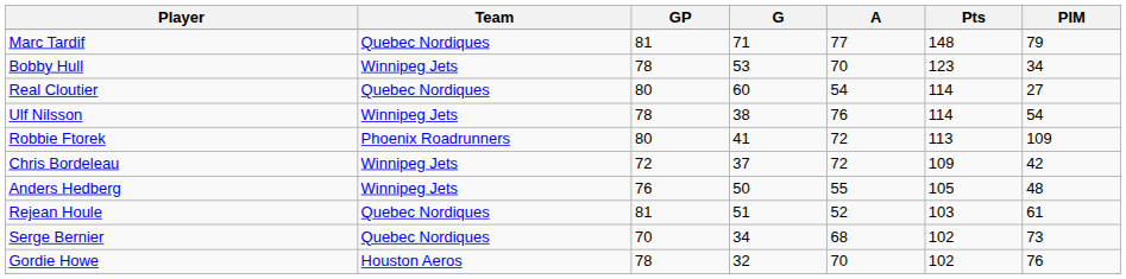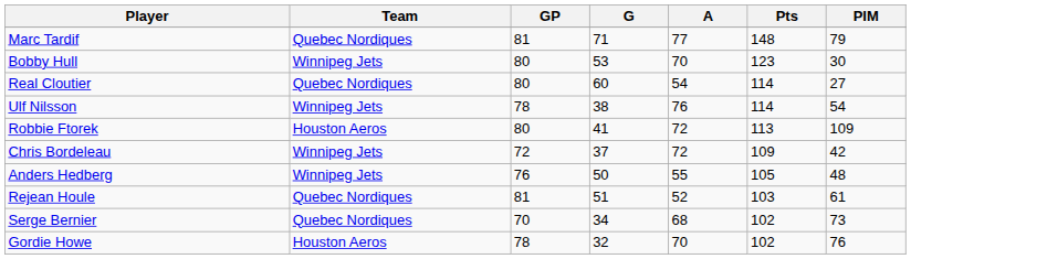 <table class="wikitable sortable">
 <tr>
 <th bgcolor="#DDDDFF" width="18%">Player</th>
 <th bgcolor="#DDDDFF" width="14%">Team</th>
 <th bgcolor="#DDDDFF" width="5%">GP</th>
 <th bgcolor="#DDDDFF" width="5%">G</th>
 <th bgcolor="#DDDDFF" width="5%">A</th>
 <th bgcolor="#DDDDFF" width="5%">Pts</th>
 <th bgcolor="#DDDDFF" width="5%">PIM</th>
 </tr>
 <tr>
 </tr>
 <tr>
 <td align="left"><a href='#'>Marc Tardif</a></td>
 <td><a href='#'>Quebec Nordiques</a></td>
 <td>81</td>
 <td>71</td>
 <td>77</td>
 <td>148</td>
 <td>79</td>
 </tr>
 <tr>
 <td align="left"><a href='#'>Bobby Hull</a></td>
 <td><a href='#'>Winnipeg Jets</a></td>
-<td>78</td>
+<td>80</td>
 <td>53</td>
 <td>70</td>
 <td>123</td>
-<td>34</td>
+<td>30</td>
 </tr>
 <tr>
 <td align="left"><a href='#'>Real Cloutier</a></td>
 <td><a href='#'>Quebec Nordiques</a></td>
 <td>80</td>
 <td>60</td>
 <td>54</td>
 <td>114</td>
 <td>27</td>
 </tr>
 <tr>
 <td align="left"><a href='#'>Ulf Nilsson</a></td>
 <td><a href='#'>Winnipeg Jets</a></td>
 <td>78</td>
 <td>38</td>
 <td>76</td>
 <td>114</td>
 <td>54</td>
 </tr>
 <tr>
 <td align="left"><a href='#'>Robbie Ftorek</a></td>
-<td><a href='#'>Phoenix Roadrunners</a></td>
+<td><a href='#'>Houston Aeros</a></td>
 <td>80</td>
 <td>41</td>
 <td>72</td>
 <td>113</td>
 <td>109</td>
 </tr>
 <tr>
 <td align="left"><a href='#'>Chris Bordeleau</a></td>
 <td><a href='#'>Winnipeg Jets</a></td>
 <td>72</td>
 <td>37</td>
 <td>72</td>
 <td>109</td>
 <td>42</td>
 </tr>
 <tr>
 <td align="left"><a href='#'>Anders Hedberg</a></td>
 <td><a href='#'>Winnipeg Jets</a></td>
 <td>76</td>
 <td>50</td>
 <td>55</td>
 <td>105</td>
 <td>48</td>
 </tr>
 <tr>
 <td align="left"><a href='#'>Rejean Houle</a></td>
 <td><a href='#'>Quebec Nordiques</a></td>
 <td>81</td>
 <td>51</td>
 <td>52</td>
 <td>103</td>
 <td>61</td>
 </tr>
 <tr>
 <td align="left"><a href='#'>Serge Bernier</a></td>
 <td><a href='#'>Quebec Nordiques</a></td>
 <td>70</td>
 <td>34</td>
 <td>68</td>
 <td>102</td>
 <td>73</td>
 </tr>
 <tr>
 <td align="left"><a href='#'>Gordie Howe</a></td>
 <td><a href='#'>Houston Aeros</a></td>
 <td>78</td>
 <td>32</td>
 <td>70</td>
 <td>102</td>
 <td>76</td>
 </tr>
 </table>
